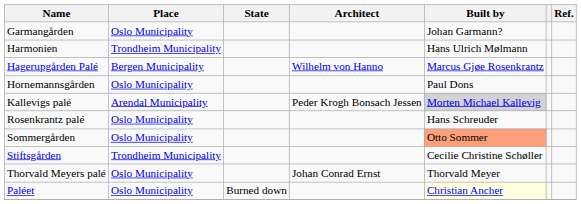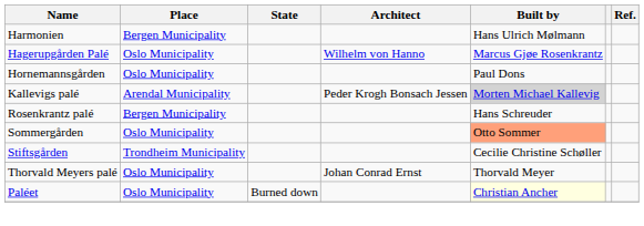 <table class="wikitable sortable">
 <tr>
 <th>Name</th>
 <th>Place</th>
 <th>State</th>
 <th>Architect</th>
 <th>Built by</th>
 <th></th>
 <th>Ref.</th>
 </tr>
 <tr>
-<td>Garmangården</td>
-<td><a href='#'>Oslo Municipality</a></td>
-<td></td>
-<td></td>
-<td>Johan Garmann?</td>
-<td></td>
-<td></td>
-</tr>
-<tr>
 <td>Harmonien</td>
-<td><a href='#'>Trondheim Municipality</a></td>
+<td><a href='#'>Bergen Municipality</a></td>
 <td></td>
 <td></td>
 <td>Hans Ulrich Mølmann</td>
 <td></td>
 <td></td>
 </tr>
 <tr>
 <td><a href='#'>Hagerupgården Palé</a></td>
-<td><a href='#'>Bergen Municipality</a></td>
+<td><a href='#'>Oslo Municipality</a></td>
 <td></td>
 <td><a href='#'>Wilhelm von Hanno</a></td>
 <td><a href='#'>Marcus Gjøe Rosenkrantz</a></td>
 <td></td>
 <td></td>
 </tr>
 <tr>
 <td>Hornemannsgården</td>
 <td><a href='#'>Oslo Municipality</a></td>
 <td></td>
 <td></td>
 <td>Paul Dons</td>
 <td></td>
 <td></td>
 </tr>
 <tr>
 <td>Kallevigs palé</td>
 <td><a href='#'>Arendal Municipality</a></td>
 <td></td>
 <td>Peder Krogh Bonsach Jessen</td>
 <td style="background: lightgrey;"><a href='#'>Morten Michael Kallevig</a></td>
 <td></td>
 <td></td>
 </tr>
 <tr>
 <td>Rosenkrantz palé</td>
-<td><a href='#'>Oslo Municipality</a></td>
+<td><a href='#'>Bergen Municipality</a></td>
 <td></td>
 <td></td>
 <td>Hans Schreuder</td>
 <td></td>
 <td></td>
 </tr>
 <tr>
 <td>Sommergården</td>
 <td><a href='#'>Oslo Municipality</a></td>
 <td></td>
 <td></td>
 <td style="background: lightsalmon;">Otto Sommer</td>
 <td></td>
 <td></td>
 </tr>
 <tr>
 <td><a href='#'>Stiftsgården</a></td>
 <td><a href='#'>Trondheim Municipality</a></td>
 <td></td>
 <td></td>
 <td>Cecilie Christine Schøller</td>
 <td></td>
 <td></td>
 </tr>
 <tr>
 <td>Thorvald Meyers palé</td>
 <td><a href='#'>Oslo Municipality</a></td>
 <td></td>
 <td>Johan Conrad Ernst</td>
 <td>Thorvald Meyer</td>
 <td></td>
 <td></td>
 </tr>
 <tr>
 <td><a href='#'>Paléet</a></td>
 <td><a href='#'>Oslo Municipality</a></td>
 <td>Burned down</td>
 <td></td>
 <td style="background: lightyellow;"><a href='#'>Christian Ancher</a></td>
 <td></td>
 <td></td>
 </tr>
 <tr>
 </tr>
 </table>
